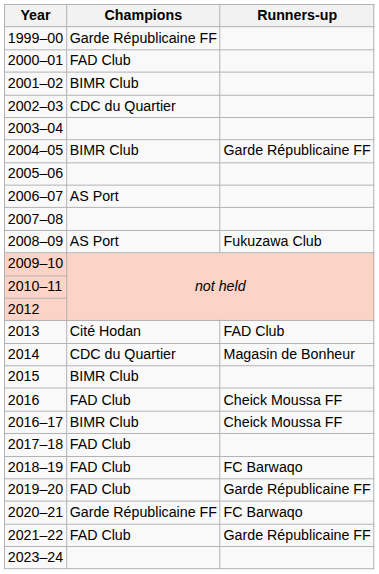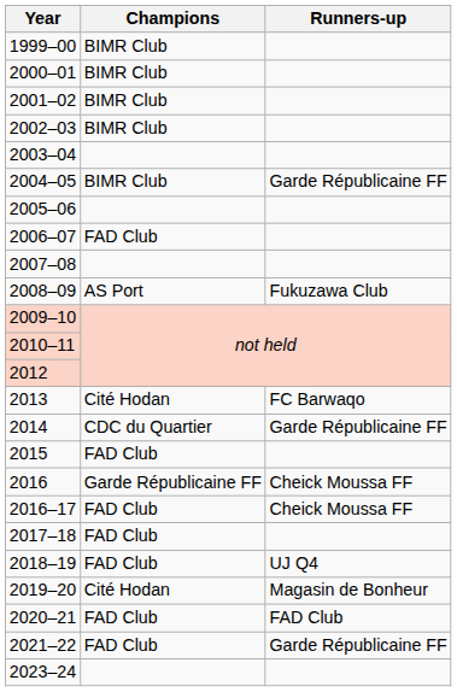 <table class="wikitable">
 <tr>
 <th>Year</th>
 <th>Champions</th>
 <th>Runners-up</th>
 </tr>
 <tr>
 <td>1999–00</td>
-<td>Garde Républicaine FF</td>
+<td>BIMR Club</td>
 <td></td>
 </tr>
 <tr>
 <td>2000–01</td>
-<td>FAD Club</td>
+<td>BIMR Club</td>
 <td></td>
 </tr>
 <tr>
 <td>2001–02</td>
 <td>BIMR Club</td>
 <td></td>
 </tr>
 <tr>
 <td>2002–03</td>
-<td>CDC du Quartier</td>
+<td>BIMR Club</td>
 <td></td>
 </tr>
 <tr>
 <td>2003–04</td>
 <td></td>
 <td></td>
 </tr>
 <tr>
 <td>2004–05</td>
 <td>BIMR Club</td>
 <td>Garde Républicaine FF</td>
 </tr>
 <tr>
 <td>2005–06</td>
 <td></td>
 <td></td>
 </tr>
 <tr>
 <td>2006–07</td>
-<td>AS Port</td>
+<td>FAD Club</td>
 <td></td>
 </tr>
 <tr>
 <td>2007–08</td>
 <td></td>
 <td></td>
 </tr>
 <tr>
 <td>2008–09</td>
 <td>AS Port</td>
 <td>Fukuzawa Club</td>
 </tr>
 <tr bgcolor=#fcd3c7>
 <td>2009–10</td>
 <td align=center colspan=2 rowspan=3><em>not held</em></td>
 </tr>
 <tr bgcolor=#fcd3c7>
 <td>2010–11</td>
 </tr>
 <tr bgcolor=#fcd3c7>
 <td>2012</td>
 </tr>
 <tr>
 <td>2013</td>
 <td>Cité Hodan</td>
-<td>FAD Club</td>
+<td>FC Barwaqo</td>
 </tr>
 <tr>
 <td>2014</td>
 <td>CDC du Quartier</td>
-<td>Magasin de Bonheur</td>
+<td>Garde Républicaine FF</td>
 </tr>
 <tr>
 <td>2015</td>
-<td>BIMR Club</td>
+<td>FAD Club</td>
 <td></td>
 </tr>
 <tr>
 <td>2016</td>
-<td>FAD Club</td>
+<td>Garde Républicaine FF</td>
 <td>Cheick Moussa FF</td>
 </tr>
 <tr>
 <td>2016–17</td>
-<td>BIMR Club</td>
+<td>FAD Club</td>
 <td>Cheick Moussa FF</td>
 </tr>
 <tr>
 <td>2017–18</td>
 <td>FAD Club</td>
 <td></td>
 </tr>
 <tr>
 <td>2018–19</td>
 <td>FAD Club</td>
-<td>FC Barwaqo</td>
+<td>UJ Q4</td>
 </tr>
 <tr>
 <td>2019–20</td>
-<td>FAD Club</td>
-<td>Garde Républicaine FF</td>
+<td>Cité Hodan</td>
+<td>Magasin de Bonheur</td>
 </tr>
 <tr>
 <td>2020–21</td>
-<td>Garde Républicaine FF</td>
-<td>FC Barwaqo</td>
+<td>FAD Club</td>
+<td>FAD Club</td>
 </tr>
 <tr>
 <td>2021–22</td>
 <td>FAD Club</td>
 <td>Garde Républicaine FF</td>
 </tr>
 <tr>
 <td>2023–24</td>
 <td></td>
 <td></td>
 </tr>
 </table>
